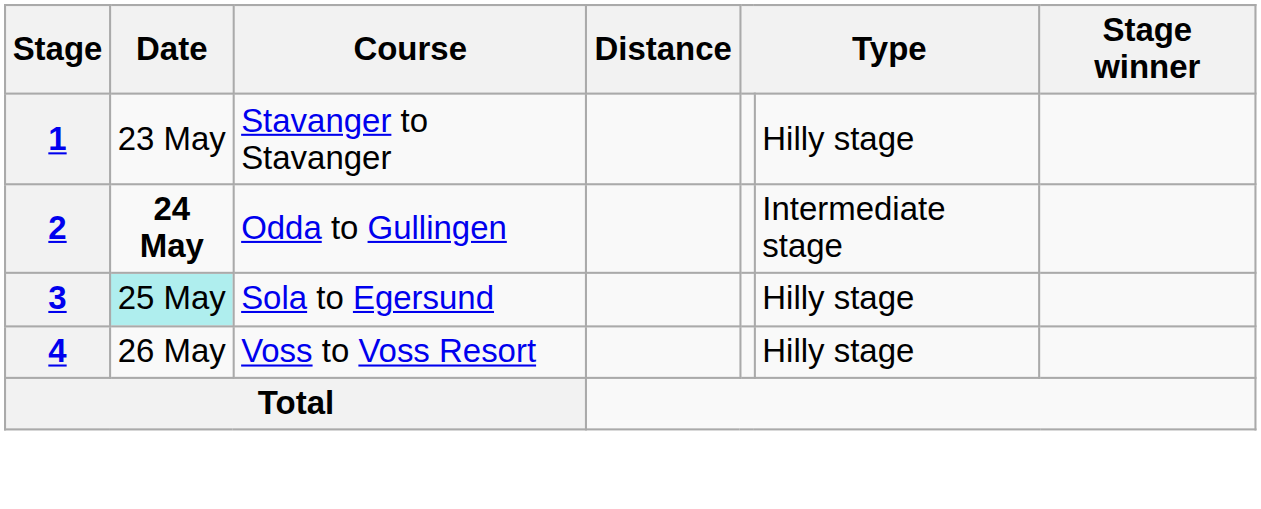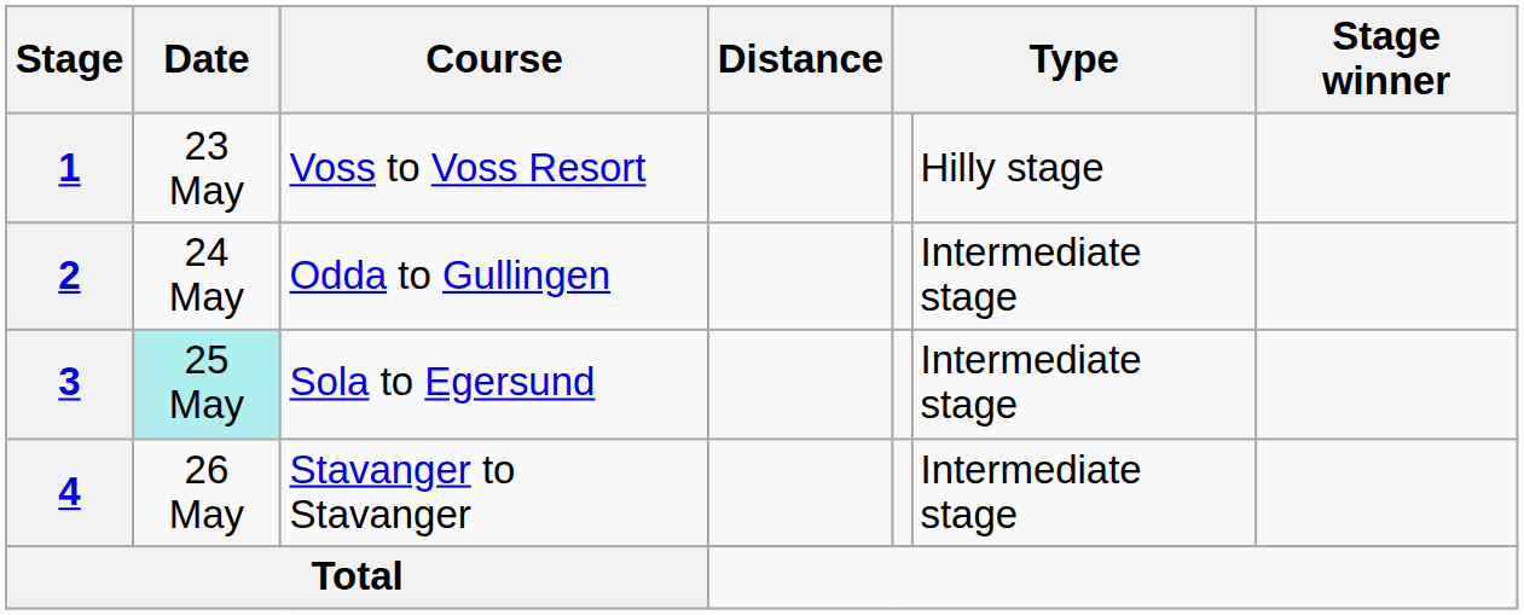 <table class="wikitable">
 <tr>
 <th scope="col">Stage</th>
 <th scope="col">Date</th>
 <th scope="col">Course</th>
 <th scope="col">Distance</th>
 <th scope="col" colspan="2">Type</th>
 <th scope="col">Stage winner</th>
 </tr>
 <tr>
 <th scope="row"><a href='#'>1</a></th>
 <td style="text-align:center;">23 May</td>
-<td><a href='#'>Stavanger</a> to Stavanger</td>
+<td><a href='#'>Voss</a> to <a href='#'>Voss Resort</a></td>
 <td style="text-align:center;"></td>
 <td></td>
 <td>Hilly stage</td>
 <td></td>
 </tr>
 <tr>
 <th scope="row"><a href='#'>2</a></th>
-<td style="text-align:center;"><strong>24 May</strong></td>
+<td style="text-align:center;">24 May</td>
 <td><a href='#'>Odda</a> to <a href='#'>Gullingen</a></td>
 <td style="text-align:center;"></td>
 <td></td>
 <td>Intermediate stage</td>
 <td></td>
 </tr>
 <tr>
 <th scope="row"><a href='#'>3</a></th>
 <td style="background: paleturquoise; text-align:center;">25 May</td>
 <td><a href='#'>Sola</a> to <a href='#'>Egersund</a></td>
 <td style="text-align:center;"></td>
 <td></td>
-<td>Hilly stage</td>
+<td>Intermediate stage</td>
 <td></td>
 </tr>
 <tr>
 <th scope="row"><a href='#'>4</a></th>
 <td style="text-align:center;">26 May</td>
-<td><a href='#'>Voss</a> to <a href='#'>Voss Resort</a></td>
+<td><a href='#'>Stavanger</a> to Stavanger</td>
 <td style="text-align:center;"></td>
 <td></td>
-<td>Hilly stage</td>
+<td>Intermediate stage</td>
 <td></td>
 </tr>
 <tr>
 <th colspan="3">Total</th>
 <td colspan="4" style="text-align:center;"></td>
 </tr>
 </table>
